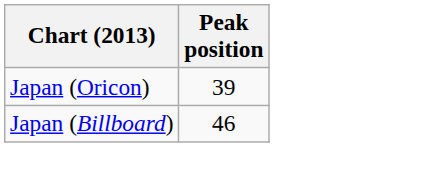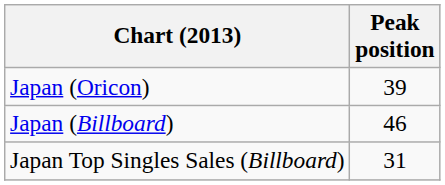 <table class="wikitable">
 <tr>
 <th>Chart (2013)</th>
 <th>Peak<br>position</th>
 </tr>
 <tr>
 <td><a href='#'>Japan</a> (<a href='#'>Oricon</a>)</td>
 <td align="center">39</td>
 </tr>
 <tr>
 <td><a href='#'>Japan</a> (<em><a href='#'>Billboard</a></em>)</td>
 <td align="center">46</td>
 </tr>
+<tr>
+<td>Japan Top Singles Sales (<em>Billboard</em>)</td>
+<td align="center">31</td>
+</tr>
 </table>
